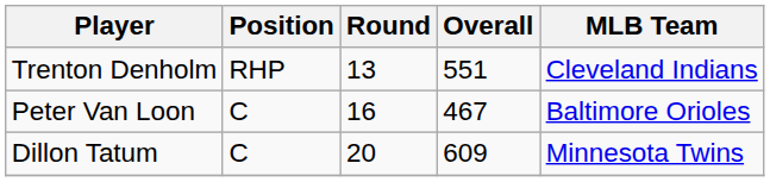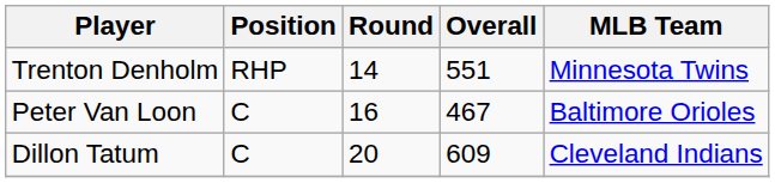 <table class="wikitable">
 <tr>
 <th>Player</th>
 <th>Position</th>
 <th>Round</th>
 <th>Overall</th>
 <th>MLB Team</th>
 </tr>
 <tr>
 <td>Trenton Denholm</td>
 <td>RHP</td>
-<td>13</td>
+<td>14</td>
 <td>551</td>
-<td><a href='#'>Cleveland Indians</a></td>
+<td><a href='#'>Minnesota Twins</a></td>
 </tr>
 <tr>
 <td>Peter Van Loon</td>
 <td>C</td>
 <td>16</td>
 <td>467</td>
 <td><a href='#'>Baltimore Orioles</a></td>
 </tr>
 <tr>
 <td>Dillon Tatum</td>
 <td>C</td>
 <td>20</td>
 <td>609</td>
-<td><a href='#'>Minnesota Twins</a></td>
+<td><a href='#'>Cleveland Indians</a></td>
 </tr>
 <tr>
 </tr>
 </table>
